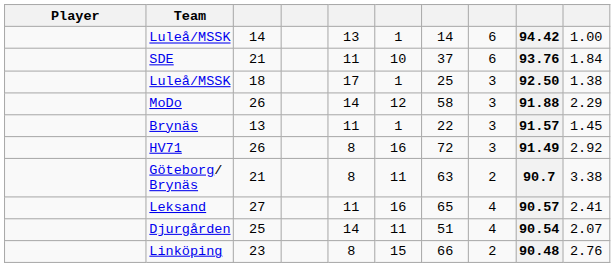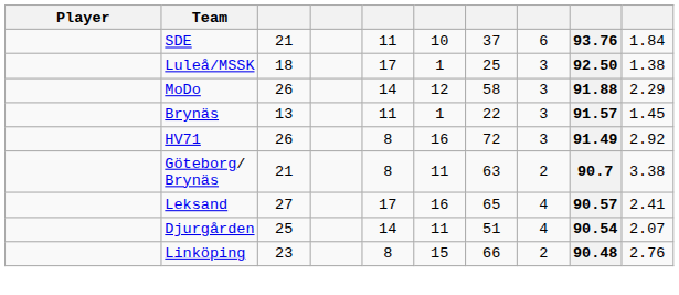 <table class="wikitable sortable" style="text-align: center">
 <tr>
 <th style="width: 10em;">Player</th>
 <th>Team</th>
 <th style="width: 3em;"></th>
 <th style="width: 3em;"></th>
 <th style="width: 3em;"></th>
 <th style="width: 3em;"></th>
 <th style="width: 3em;"></th>
 <th style="width: 3em;"></th>
 <th style="width: 3em;"></th>
 <th style="width: 3em;"></th>
-</tr>
-<tr>
-<td style="text-align:left;"></td>
-<td style="text-align:left;"><a href='#'>Luleå/MSSK</a></td>
-<td>14</td>
-<td></td>
-<td>13</td>
-<td>1</td>
-<td>14</td>
-<td>6</td>
-<th>94.42</th>
-<td>1.00</td>
 </tr>
 <tr>
 <td style="text-align:left;"></td>
 <td style="text-align:left;"><a href='#'>SDE</a></td>
 <td>21</td>
 <td></td>
 <td>11</td>
 <td>10</td>
 <td>37</td>
 <td>6</td>
 <th>93.76</th>
 <td>1.84</td>
 </tr>
 <tr>
 <td style="text-align:left;"></td>
 <td style="text-align:left;"><a href='#'>Luleå/MSSK</a></td>
 <td>18</td>
 <td></td>
 <td>17</td>
 <td>1</td>
 <td>25</td>
 <td>3</td>
 <th>92.50</th>
 <td>1.38</td>
 </tr>
 <tr>
 <td style="text-align:left;"></td>
 <td style="text-align:left;"><a href='#'>MoDo</a></td>
 <td>26</td>
 <td></td>
 <td>14</td>
 <td>12</td>
 <td>58</td>
 <td>3</td>
 <th>91.88</th>
 <td>2.29</td>
 </tr>
 <tr>
 <td style="text-align:left;"></td>
 <td style="text-align:left;"><a href='#'>Brynäs</a></td>
 <td>13</td>
 <td></td>
 <td>11</td>
 <td>1</td>
 <td>22</td>
 <td>3</td>
 <th>91.57</th>
 <td>1.45</td>
 </tr>
 <tr>
 <td style="text-align:left;"></td>
 <td style="text-align:left;"><a href='#'>HV71</a></td>
 <td>26</td>
 <td></td>
 <td>8</td>
 <td>16</td>
 <td>72</td>
 <td>3</td>
 <th>91.49</th>
 <td>2.92</td>
 </tr>
 <tr>
 <td style="text-align:left;"></td>
 <td style="text-align:left;"><a href='#'>Göteborg</a>/<br><a href='#'>Brynäs</a></td>
 <td>21</td>
 <td></td>
 <td>8</td>
 <td>11</td>
 <td>63</td>
 <td>2</td>
 <th>90.7</th>
 <td>3.38</td>
 </tr>
 <tr>
 <td style="text-align:left;"></td>
 <td style="text-align:left;"><a href='#'>Leksand</a></td>
 <td>27</td>
 <td></td>
-<td>11</td>
+<td>17</td>
 <td>16</td>
 <td>65</td>
 <td>4</td>
 <th>90.57</th>
 <td>2.41</td>
 </tr>
 <tr>
 <td style="text-align:left;"></td>
 <td style="text-align:left;"><a href='#'>Djurgården</a></td>
 <td>25</td>
 <td></td>
 <td>14</td>
 <td>11</td>
 <td>51</td>
 <td>4</td>
 <th>90.54</th>
 <td>2.07</td>
 </tr>
 <tr>
 <td style="text-align:left;"></td>
 <td style="text-align:left;"><a href='#'>Linköping</a></td>
 <td>23</td>
 <td></td>
 <td>8</td>
 <td>15</td>
 <td>66</td>
 <td>2</td>
 <th>90.48</th>
 <td>2.76</td>
 </tr>
 </table>
